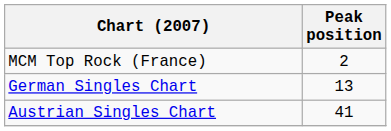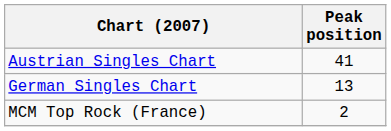 <table class="wikitable">
 <tr>
 <th width="240">Chart (2007)</th>
 <th>Peak<br>position</th>
 </tr>
 <tr>
-<td align="left">MCM Top Rock (France)</td>
-<td align="center">2</td>
+<td align="left"><a href='#'>Austrian Singles Chart</a></td>
+<td align="center">41</td>
 </tr>
 <tr>
 <td align="left"><a href='#'>German Singles Chart</a></td>
 <td align="center">13</td>
 </tr>
 <tr>
-<td align="left"><a href='#'>Austrian Singles Chart</a></td>
-<td align="center">41</td>
+<td align="left">MCM Top Rock (France)</td>
+<td align="center">2</td>
 </tr>
 <tr>
 </tr>
 </table>
